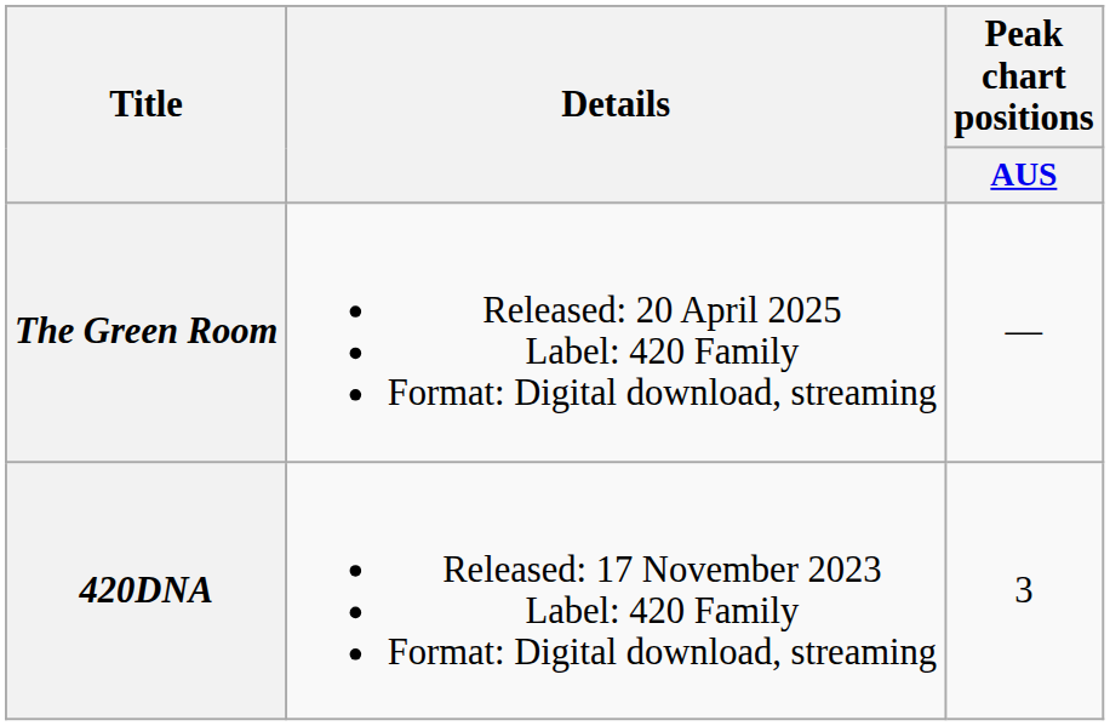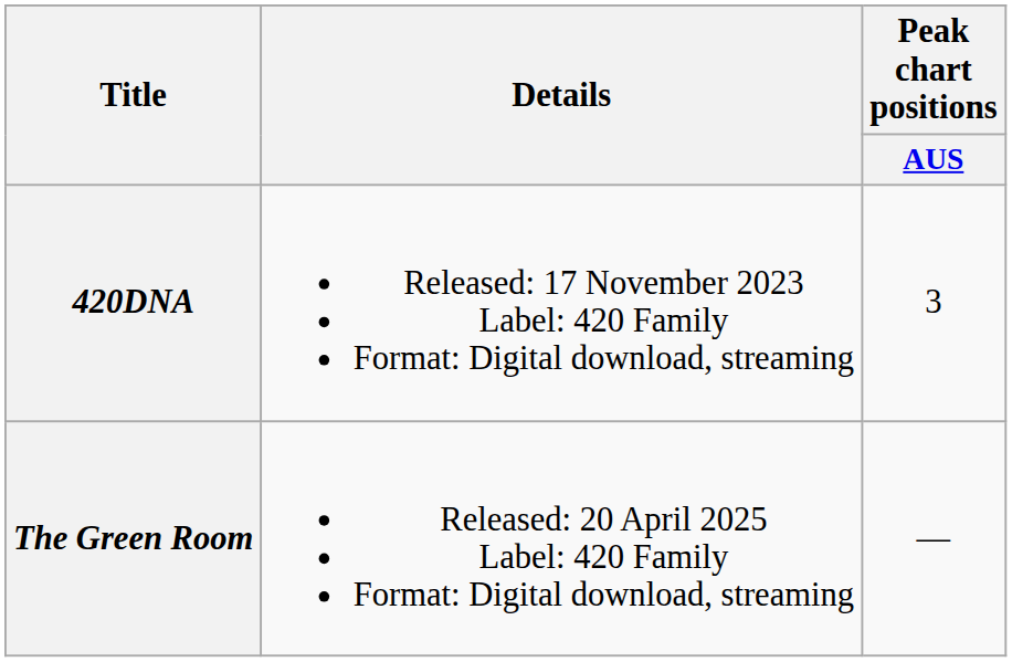 <table class="wikitable plainrowheaders" style="text-align:center;">
 <tr>
 <th scope="col" rowspan="2">Title</th>
 <th scope="col" rowspan="2">Details</th>
 <th scope="col" colspan="1">Peak chart positions</th>
 </tr>
 <tr>
 <th scope="col" style="width:2.2em;font-size:90%;"><a href='#'>AUS</a><br></th>
 </tr>
 <tr>
+<th scope="row"><em>420DNA</em></th>
+<td><br><ul><li>Released: 17 November 2023</li><li>Label: 420 Family</li><li>Format: Digital download, streaming</li></ul></td>
+<td>3<br></td>
+</tr>
+<tr>
 <th scope="row"><em>The Green Room</em></th>
 <td><br><ul><li>Released: 20 April 2025</li><li>Label: 420 Family</li><li>Format: Digital download, streaming</li></ul></td>
 <td>—</td>
 </tr>
-<tr>
-<th scope="row"><em>420DNA</em></th>
-<td><br><ul><li>Released: 17 November 2023</li><li>Label: 420 Family</li><li>Format: Digital download, streaming</li></ul></td>
-<td>3<br></td>
-</tr>
 </table>
